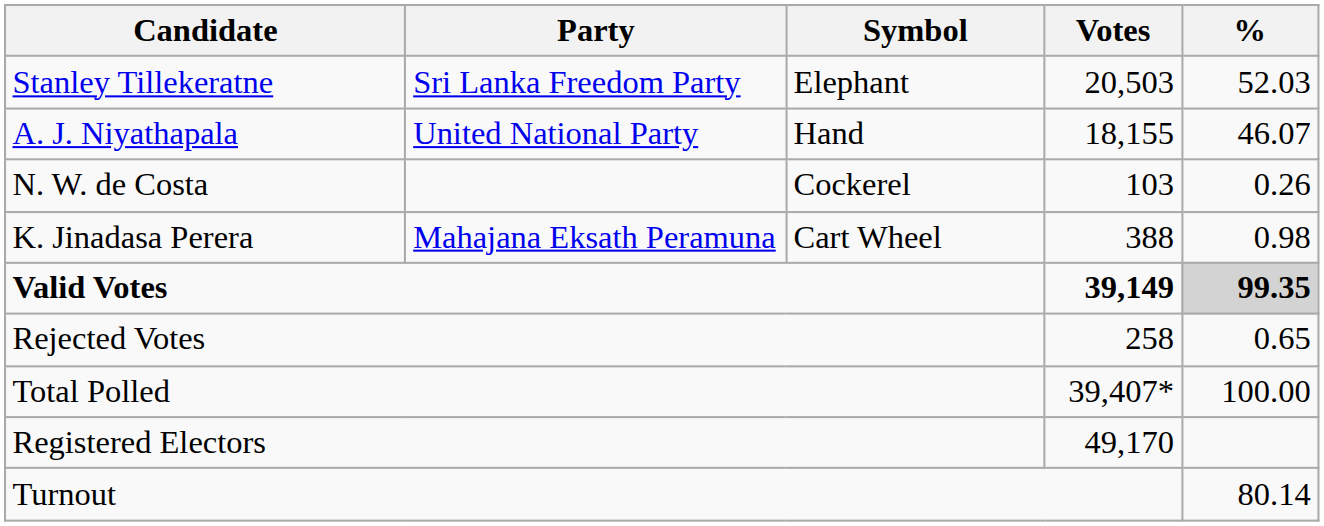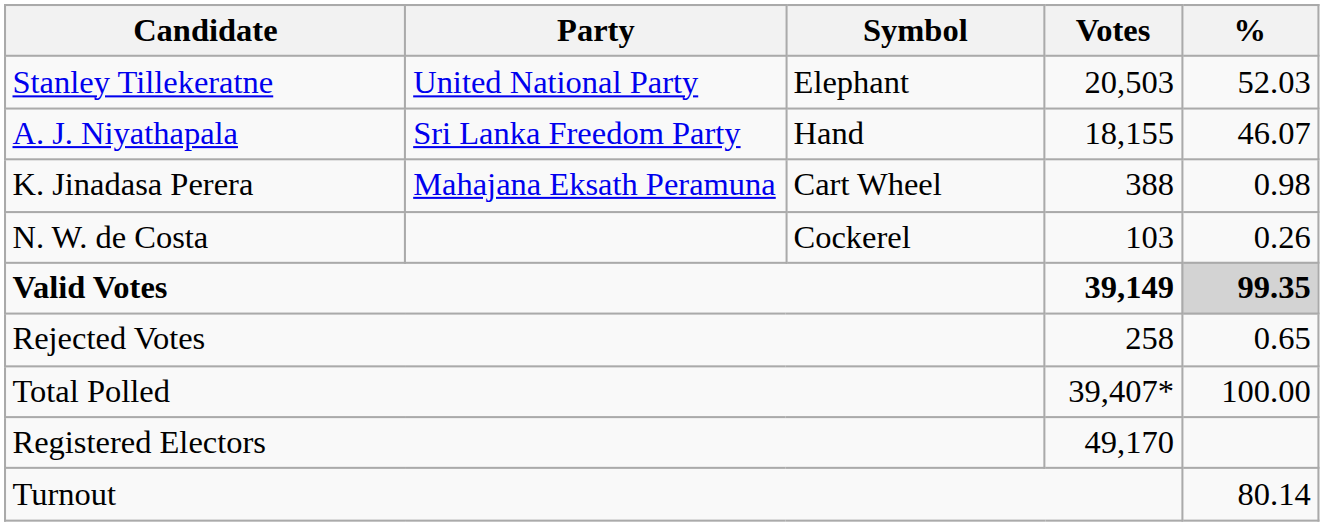 <table class="wikitable" border="1" style="text-align:right;">
 <tr>
 <th align=left width="190">Candidate</th>
 <th align=left width="180">Party</th>
 <th align=left width="120">Symbol</th>
 <th align=left width="60">Votes</th>
 <th align=left width="60">%</th>
 </tr>
 <tr>
 <td align=left><a href='#'>Stanley Tillekeratne</a></td>
-<td align=left><a href='#'>Sri Lanka Freedom Party</a></td>
+<td align=left><a href='#'>United National Party</a></td>
 <td align=left>Elephant</td>
 <td align=right>20,503</td>
 <td align=right>52.03</td>
 </tr>
 <tr>
 <td align=left><a href='#'>A. J. Niyathapala</a></td>
-<td align=left><a href='#'>United National Party</a></td>
+<td align=left><a href='#'>Sri Lanka Freedom Party</a></td>
 <td align=left>Hand</td>
 <td align=right>18,155</td>
 <td align=right>46.07</td>
+</tr>
+<tr>
+<td align=left>K. Jinadasa Perera</td>
+<td align=left><a href='#'>Mahajana Eksath Peramuna</a></td>
+<td align=left>Cart Wheel</td>
+<td align=right>388</td>
+<td align=right>0.98</td>
 </tr>
 <tr>
 <td align=left>N. W. de Costa</td>
 <td></td>
 <td align=left>Cockerel</td>
 <td align=right>103</td>
 <td align=right>0.26</td>
-</tr>
-<tr>
-<td align=left>K. Jinadasa Perera</td>
-<td align=left><a href='#'>Mahajana Eksath Peramuna</a></td>
-<td align=left>Cart Wheel</td>
-<td align=right>388</td>
-<td align=right>0.98</td>
 </tr>
 <tr>
 <td align=left colspan=3><strong>Valid Votes</strong></td>
 <td align=right><strong>39,149</strong></td>
 <td align=right style="background: lightgrey;"><strong>99.35</strong></td>
 </tr>
 <tr>
 <td align=left colspan=3>Rejected Votes</td>
 <td align=right>258</td>
 <td align=right>0.65</td>
 </tr>
 <tr>
 <td align=left colspan=3>Total Polled</td>
 <td align=right>39,407*</td>
 <td align=right>100.00</td>
 </tr>
 <tr>
 <td align=left colspan=3>Registered Electors</td>
 <td align=right>49,170</td>
 <td></td>
 </tr>
 <tr>
 <td align=left colspan=4>Turnout</td>
 <td align=right>80.14</td>
 </tr>
 </table>
